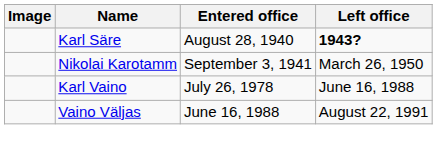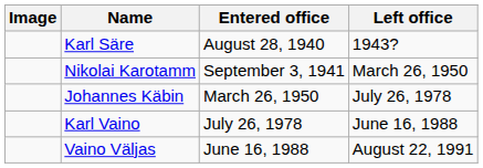 <table class="wikitable">
 <tr>
 <th>Image</th>
 <th>Name</th>
 <th>Entered office</th>
 <th>Left office</th>
 </tr>
 <tr>
 <td></td>
 <td><a href='#'>Karl Säre</a></td>
 <td>August 28, 1940</td>
-<td><strong>1943?</strong></td>
+<td>1943?</td>
 </tr>
 <tr>
 <td></td>
 <td><a href='#'>Nikolai Karotamm</a></td>
 <td>September 3, 1941</td>
 <td>March 26, 1950</td>
+</tr>
+<tr>
+<td></td>
+<td><a href='#'>Johannes Käbin</a></td>
+<td>March 26, 1950</td>
+<td>July 26, 1978</td>
 </tr>
 <tr>
 <td></td>
 <td><a href='#'>Karl Vaino</a></td>
 <td>July 26, 1978</td>
 <td>June 16, 1988</td>
 </tr>
 <tr>
 <td></td>
 <td><a href='#'>Vaino Väljas</a></td>
 <td>June 16, 1988</td>
 <td>August 22, 1991</td>
 </tr>
 </table>
